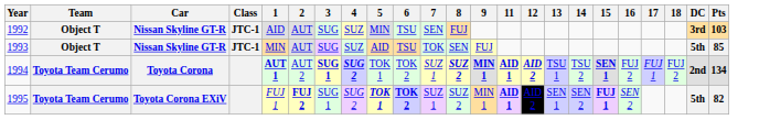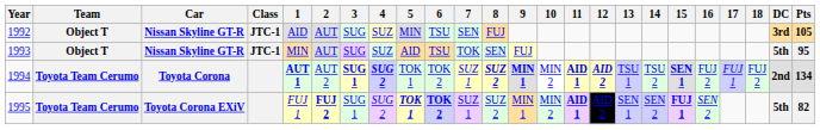 <table class="wikitable"style="text-align:center;font-size:85%">
 <tr>
 <th>Year</th>
 <th>Team</th>
 <th>Car</th>
 <th>Class</th>
 <th>1</th>
 <th>2</th>
 <th>3</th>
 <th>4</th>
 <th>5</th>
 <th>6</th>
 <th>7</th>
 <th>8</th>
 <th>9</th>
+<th>10</th>
 <th>11</th>
 <th>12</th>
 <th>13</th>
 <th>14</th>
 <th>15</th>
 <th>16</th>
 <th>17</th>
 <th>18</th>
 <th>DC</th>
 <th>Pts</th>
 </tr>
 <tr>
 <td><a href='#'>1992</a></td>
 <th nowrap>Object T</th>
 <th nowrap><a href='#'>Nissan Skyline GT-R</a></th>
 <th><span>JTC-1</span></th>
 <td style="background:#DFDFDF;"><a href='#'>AID</a><br></td>
 <td style="background:#DFDFDF;"><a href='#'>AUT</a><br></td>
 <td style="background:#DFFFDF;"><a href='#'>SUG</a><br></td>
 <td style="background:#FFFFBF;"><a href='#'>SUZ</a><br></td>
 <td style="background:#DFDFDF;"><a href='#'>MIN</a><br></td>
 <td style="background:#DFFFDF;"><a href='#'>TSU</a><br></td>
 <td style="background:#DFFFDF;"><a href='#'>SEN</a><br></td>
 <td style="background:#FFDF9F;"><a href='#'>FUJ</a><br></td>
 <td></td>
 <td></td>
 <td></td>
 <td></td>
 <td></td>
 <td></td>
 <td></td>
 <td></td>
 <td></td>
+<td></td>
 <td style="background:#FFDF9F;"><strong>3rd</strong></td>
-<td style="background:#FFDF9F;"><strong>103</strong></td>
+<td style="background:#FFDF9F;"><strong>105</strong></td>
 </tr>
 <tr>
 <td><a href='#'>1993</a></td>
 <th nowrap>Object T</th>
 <th nowrap><a href='#'>Nissan Skyline GT-R</a></th>
 <th><span>JTC-1</span></th>
 <td style="background:#FFDF9F;"><a href='#'>MIN</a><br></td>
 <td style="background:#DFDFDF;"><a href='#'>AUT</a><br></td>
 <td style="background:#EFCFFF;"><a href='#'>SUG</a><br></td>
 <td style="background:#DFFFDF;"><a href='#'>SUZ</a><br></td>
 <td style="background:#FFDF9F;"><a href='#'>AID</a><br></td>
 <td style="background:#FFDF9F;"><a href='#'>TSU</a><br></td>
 <td style="background:#DFFFDF;"><a href='#'>TOK</a><br></td>
 <td style="background:#DFFFDF;"><a href='#'>SEN</a><br></td>
 <td style="background:#FFFFBF;"><a href='#'>FUJ</a><br></td>
 <td></td>
 <td></td>
 <td></td>
 <td></td>
 <td></td>
 <td></td>
 <td></td>
 <td></td>
+<td></td>
 <th>5th</th>
-<th>85</th>
+<th>95</th>
 </tr>
 <tr>
 <td><a href='#'>1994</a></td>
 <th nowrap><a href='#'>Toyota Team Cerumo</a></th>
 <th nowrap><a href='#'>Toyota Corona</a></th>
 <th></th>
 <td style="background:#DFFFDF;"><a href='#'><strong>AUT<br>1</strong></a><br></td>
 <td style="background:#DFFFDF;"><a href='#'>AUT<br>2</a><br></td>
 <td style="background:#FFFFBF;"><a href='#'><strong>SUG<br>1</strong></a><br></td>
 <td style="background:#CFCFFF;"><a href='#'><strong><em>SUG<br>2</em></strong></a><br></td>
 <td style="background:#DFFFDF;"><a href='#'>TOK<br>1</a><br></td>
 <td style="background:#DFFFDF;"><a href='#'>TOK<br>2</a><br></td>
 <td style="background:#FFFFBF;"><a href='#'><em>SUZ<br>1</em></a><br></td>
 <td style="background:#FFFFBF;"><a href='#'><strong><em>SUZ<br>2</em></strong></a><br></td>
 <td style="background:#DFDFDF;"><a href='#'><strong>MIN<br>1</strong></a><br></td>
+<td style="background:#FFFFFF;"><a href='#'>MIN<br>2</a><br></td>
 <td style="background:#FFFFBF;"><a href='#'><strong>AID<br>1</strong></a><br></td>
 <td style="background:#FFFFBF;"><a href='#'><strong><em>AID<br>2</em></strong></a><br></td>
 <td style="background:#CFCFFF;"><a href='#'>TSU<br>1</a><br></td>
 <td style="background:#DFFFDF;"><a href='#'>TSU<br>2</a><br></td>
 <td style="background:#DFDFDF;"><a href='#'><strong>SEN<br>1</strong></a><br></td>
 <td style="background:#DFFFDF;"><a href='#'>FUJ<br>2</a><br></td>
 <td style="background:#CFCFFF;"><a href='#'><em>FUJ<br>1</em></a><br></td>
 <td style="background:#DFFFDF;"><a href='#'>FUJ<br>2</a><br></td>
 <td style="background:#DFDFDF;"><strong>2nd</strong></td>
 <td style="background:#DFDFDF;"><strong>134</strong></td>
 </tr>
 <tr>
 <td><a href='#'>1995</a></td>
 <th nowrap><a href='#'>Toyota Team Cerumo</a></th>
 <th nowrap><a href='#'>Toyota Corona EXiV</a></th>
 <th></th>
 <td style="background:#FFFFBF;"><a href='#'><em>FUJ<br>1</em></a><br></td>
 <td style="background:#FFFFBF;"><a href='#'><strong>FUJ<br>2</strong></a><br></td>
 <td style="background:#DFFFDF;"><a href='#'>SUG<br>1</a><br></td>
 <td style="background:#EFCFFF;"><a href='#'><em>SUG<br>2</em></a><br></td>
 <td style="background:#FFFFBF;"><a href='#'><strong><em>TOK<br>1</em></strong></a><br></td>
 <td style="background:#CFCFFF;"><a href='#'><strong>TOK<br>2</strong></a><br></td>
 <td style="background:#EFCFFF;"><a href='#'>SUZ<br>1</a><br></td>
 <td style="background:#DFFFDF;"><a href='#'>SUZ<br>2</a><br></td>
 <td style="background:#FFDF9F;"><a href='#'>MIN<br>1</a><br></td>
+<td style="background:#DFFFDF;"><a href='#'>MIN<br>2</a><br></td>
 <td style="background:#EFCFFF;"><a href='#'><strong>AID<br>1</strong></a><br></td>
 <td style="background:#000; color:#fff;"><a href='#'><span>AID<br>2</span></a><br></td>
 <td style="background:#CFCFFF;"><a href='#'>SEN<br>1</a><br></td>
 <td style="background:#CFCFFF;"><a href='#'>SEN<br>2</a><br></td>
 <td style="background:#EFCFFF;"><strong><a href='#'>FUJ<br>1</a><br></strong></td>
 <td style="background:#DFFFDF;"><a href='#'><em>SEN<br>2</em></a><br></td>
 <td></td>
 <td></td>
 <th>5th</th>
 <th>82</th>
 </tr>
 </table>
